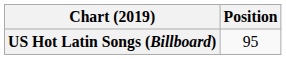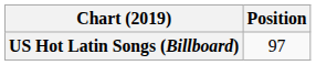 <table class="wikitable plainrowheaders" style="text-align:center">
 <tr>
 <th scope="col">Chart (2019)</th>
 <th scope="col">Position</th>
 </tr>
 <tr>
 <th scope="row">US Hot Latin Songs (<em>Billboard</em>)</th>
-<td>95</td>
+<td>97</td>
 </tr>
 </table>
